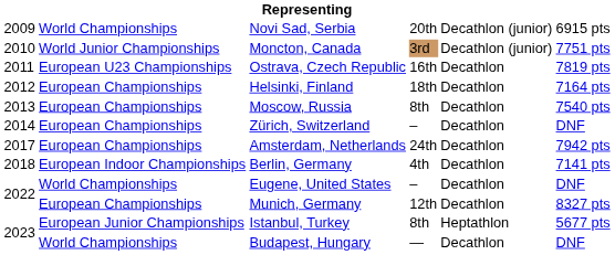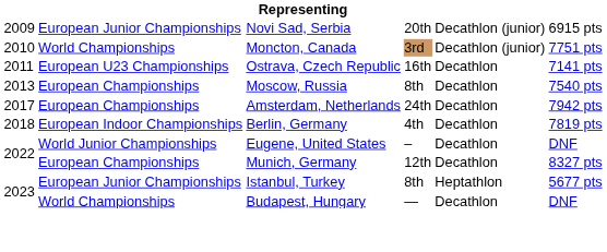 <table>
 <tr>
 <th colspan="6">Representing </th>
 </tr>
 <tr>
 <td>2009</td>
-<td><a href='#'>World Championships</a></td>
+<td><a href='#'>European Junior Championships</a></td>
 <td><a href='#'>Novi Sad, Serbia</a></td>
 <td>20th</td>
 <td>Decathlon (junior)</td>
 <td>6915 pts</td>
 </tr>
 <tr>
 <td>2010</td>
-<td><a href='#'>World Junior Championships</a></td>
+<td><a href='#'>World Championships</a></td>
 <td><a href='#'>Moncton, Canada</a></td>
 <td bgcolor=cc9966>3rd</td>
 <td>Decathlon (junior)</td>
 <td><a href='#'>7751 pts</a></td>
 </tr>
 <tr>
 <td>2011</td>
 <td><a href='#'>European U23 Championships</a></td>
 <td><a href='#'>Ostrava, Czech Republic</a></td>
 <td>16th</td>
 <td>Decathlon</td>
-<td><a href='#'>7819 pts</a></td>
-</tr>
-<tr>
-<td>2012</td>
-<td><a href='#'>European Championships</a></td>
-<td><a href='#'>Helsinki, Finland</a></td>
-<td>18th</td>
-<td>Decathlon</td>
-<td><a href='#'>7164 pts</a></td>
+<td><a href='#'>7141 pts</a></td>
 </tr>
 <tr>
 <td>2013</td>
 <td><a href='#'>European Championships</a></td>
 <td><a href='#'>Moscow, Russia</a></td>
 <td>8th</td>
 <td>Decathlon</td>
 <td><a href='#'>7540 pts</a></td>
-</tr>
-<tr>
-<td>2014</td>
-<td><a href='#'>European Championships</a></td>
-<td><a href='#'>Zürich, Switzerland</a></td>
-<td>–</td>
-<td>Decathlon</td>
-<td><a href='#'>DNF</a></td>
 </tr>
 <tr>
 <td>2017</td>
 <td><a href='#'>European Championships</a></td>
 <td><a href='#'>Amsterdam, Netherlands</a></td>
 <td>24th</td>
 <td>Decathlon</td>
 <td><a href='#'>7942 pts</a></td>
 </tr>
 <tr>
 <td>2018</td>
 <td><a href='#'>European Indoor Championships</a></td>
 <td><a href='#'>Berlin, Germany</a></td>
 <td>4th</td>
 <td>Decathlon</td>
-<td><a href='#'>7141 pts</a></td>
+<td><a href='#'>7819 pts</a></td>
 </tr>
 <tr>
 <td rowspan=2>2022</td>
-<td><a href='#'>World Championships</a></td>
+<td><a href='#'>World Junior Championships</a></td>
 <td><a href='#'>Eugene, United States</a></td>
 <td>–</td>
 <td>Decathlon</td>
 <td><a href='#'>DNF</a></td>
 </tr>
 <tr>
 <td><a href='#'>European Championships</a></td>
 <td><a href='#'>Munich, Germany</a></td>
 <td>12th</td>
 <td>Decathlon</td>
 <td><a href='#'>8327 pts</a></td>
 </tr>
 <tr>
 <td rowspan=2>2023</td>
 <td><a href='#'>European Junior Championships</a></td>
 <td><a href='#'>Istanbul, Turkey</a></td>
 <td>8th</td>
 <td>Heptathlon</td>
 <td><a href='#'>5677 pts</a></td>
 </tr>
 <tr>
 <td><a href='#'>World Championships</a></td>
 <td><a href='#'>Budapest, Hungary</a></td>
 <td>—</td>
 <td>Decathlon</td>
 <td><a href='#'>DNF</a></td>
 </tr>
 </table>
